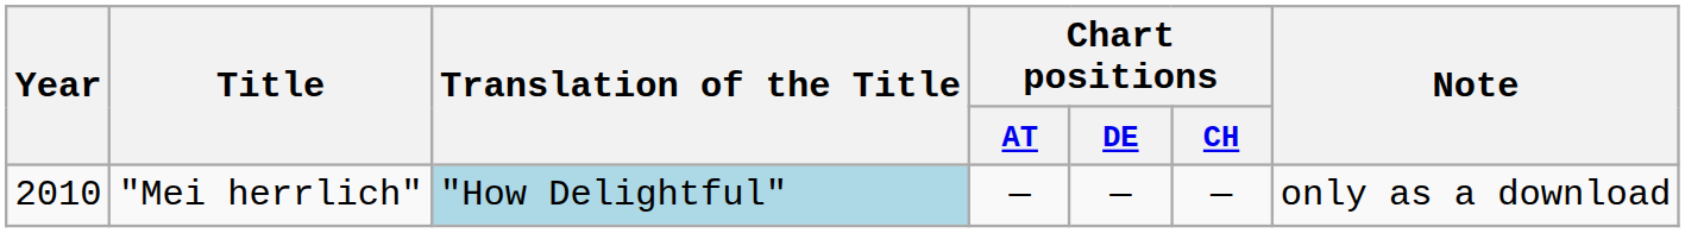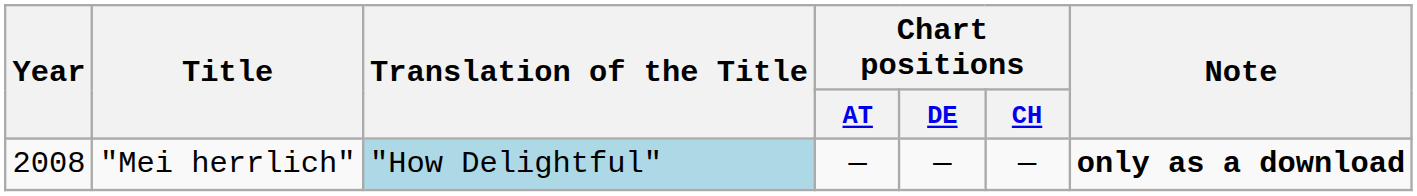 <table class="wikitable">
 <tr>
 <th align="center" rowspan="2">Year</th>
 <th align="center" rowspan="2">Title</th>
 <th align="center" rowspan="2">Translation of the Title</th>
 <th align="center" colspan="3">Chart positions</th>
 <th align="center" rowspan="2">Note</th>
 </tr>
 <tr>
 <th width="30"><small><a href='#'>AT</a></small></th>
 <th width="30"><small><a href='#'>DE</a></small></th>
 <th width="30"><small><a href='#'>CH</a></small></th>
 </tr>
 <tr>
-<td align="center">2010</td>
+<td align="center">2008</td>
 <td align="left">"Mei herrlich"</td>
 <td align="left" style="background: lightblue;">"How Delightful"</td>
 <td align="center">—</td>
 <td align="center">—</td>
 <td align="center">—</td>
-<td align="center">only as a download</td>
+<td align="center"><strong>only as a download</strong></td>
 </tr>
 </table>
